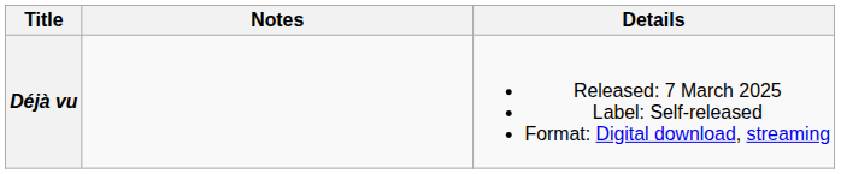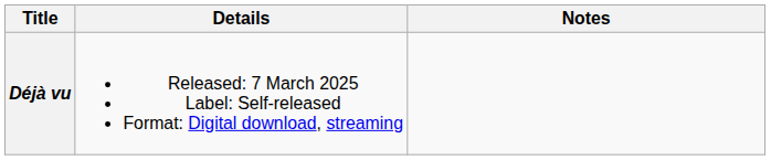 <table class="wikitable plainrowheaders" style="text-align:center;" border="1">
 <tr>
 <th scope="col">Title</th>
+<th scope="col">Details</th>
 <th scope="col" style="width:20em;">Notes</th>
-<th scope="col">Details</th>
 </tr>
 <tr>
 <th scope="row"><em>Déjà vu</em></th>
+<td><br><ul><li>Released: 7 March 2025</li><li>Label: Self-released</li><li>Format: <a href='#'>Digital download</a>, <a href='#'>streaming</a></li></ul></td>
 <td></td>
-<td><br><ul><li>Released: 7 March 2025</li><li>Label: Self-released</li><li>Format: <a href='#'>Digital download</a>, <a href='#'>streaming</a></li></ul></td>
 </tr>
 </table>
